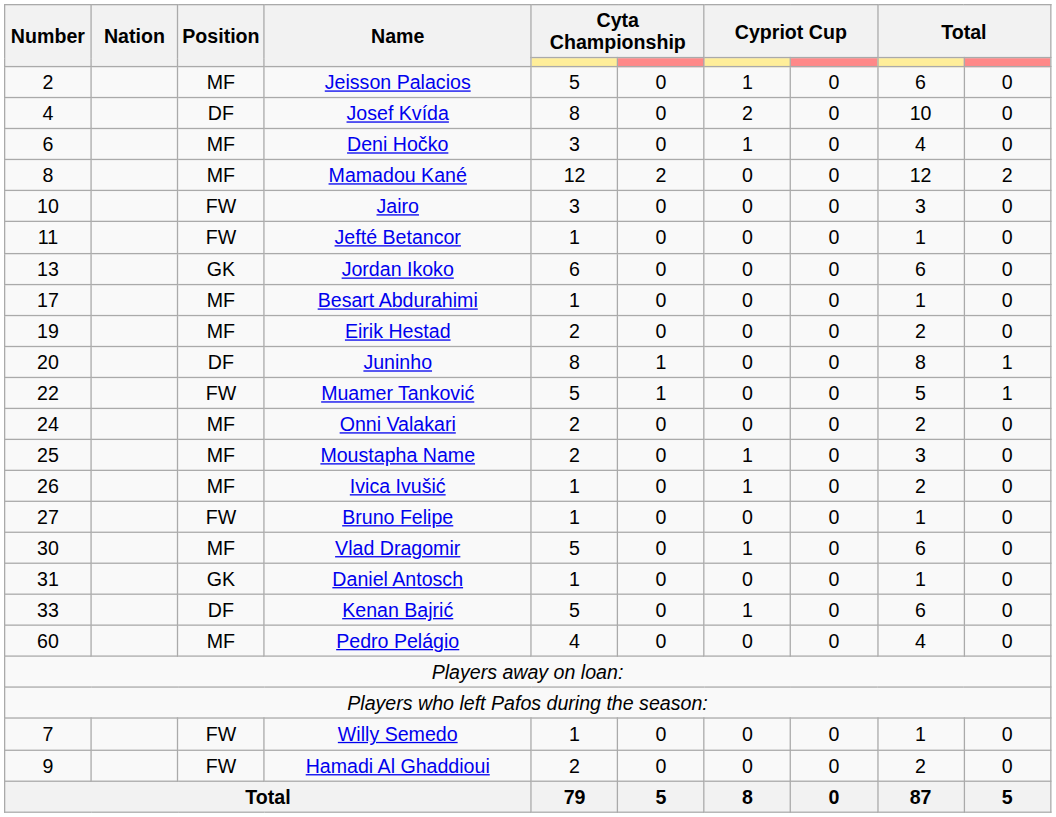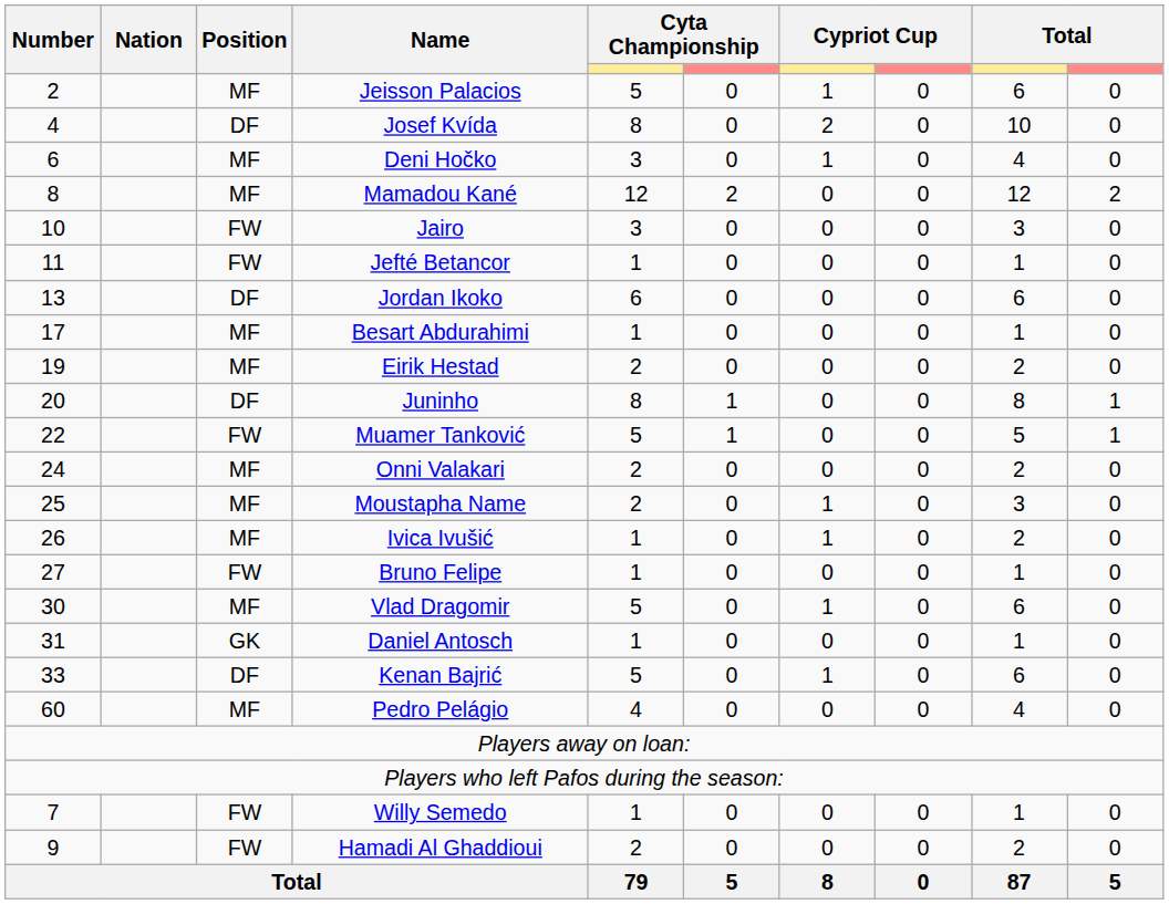 <table class="wikitable" style="font-size: 95%; text-align: center;">
 <tr>
 <th rowspan=2 width=60>Number</th>
 <th rowspan=2 width=60>Nation</th>
 <th rowspan=2 width=60>Position</th>
 <th rowspan=2 width=200>Name</th>
 <th colspan=2>Cyta Championship</th>
 <th colspan=2>Cypriot Cup</th>
 <th colspan=2>Total</th>
 </tr>
 <tr>
 <th style="width:60px; background:#fe9;"></th>
 <th style="width:60px; background:#ff8888;"></th>
 <th style="width:60px; background:#fe9;"></th>
 <th style="width:60px; background:#ff8888;"></th>
 <th style="width:60px; background:#fe9;"></th>
 <th style="width:60px; background:#ff8888;"></th>
 </tr>
 <tr>
 <td>2</td>
 <td></td>
 <td>MF</td>
 <td><a href='#'>Jeisson Palacios</a></td>
 <td>5</td>
 <td>0</td>
 <td>1</td>
 <td>0</td>
 <td>6</td>
 <td>0</td>
 </tr>
 <tr>
 <td>4</td>
 <td></td>
 <td>DF</td>
 <td><a href='#'>Josef Kvída</a></td>
 <td>8</td>
 <td>0</td>
 <td>2</td>
 <td>0</td>
 <td>10</td>
 <td>0</td>
 </tr>
 <tr>
 <td>6</td>
 <td></td>
 <td>MF</td>
 <td><a href='#'>Deni Hočko</a></td>
 <td>3</td>
 <td>0</td>
 <td>1</td>
 <td>0</td>
 <td>4</td>
 <td>0</td>
 </tr>
 <tr>
 <td>8</td>
 <td></td>
 <td>MF</td>
 <td><a href='#'>Mamadou Kané</a></td>
 <td>12</td>
 <td>2</td>
 <td>0</td>
 <td>0</td>
 <td>12</td>
 <td>2</td>
 </tr>
 <tr>
 <td>10</td>
 <td></td>
 <td>FW</td>
 <td><a href='#'>Jairo</a></td>
 <td>3</td>
 <td>0</td>
 <td>0</td>
 <td>0</td>
 <td>3</td>
 <td>0</td>
 </tr>
 <tr>
 <td>11</td>
 <td></td>
 <td>FW</td>
 <td><a href='#'>Jefté Betancor</a></td>
 <td>1</td>
 <td>0</td>
 <td>0</td>
 <td>0</td>
 <td>1</td>
 <td>0</td>
 </tr>
 <tr>
 <td>13</td>
 <td></td>
-<td>GK</td>
+<td>DF</td>
 <td><a href='#'>Jordan Ikoko</a></td>
 <td>6</td>
 <td>0</td>
 <td>0</td>
 <td>0</td>
 <td>6</td>
 <td>0</td>
 </tr>
 <tr>
 <td>17</td>
 <td></td>
 <td>MF</td>
 <td><a href='#'>Besart Abdurahimi</a></td>
 <td>1</td>
 <td>0</td>
 <td>0</td>
 <td>0</td>
 <td>1</td>
 <td>0</td>
 </tr>
 <tr>
 <td>19</td>
 <td></td>
 <td>MF</td>
 <td><a href='#'>Eirik Hestad</a></td>
 <td>2</td>
 <td>0</td>
 <td>0</td>
 <td>0</td>
 <td>2</td>
 <td>0</td>
 </tr>
 <tr>
 <td>20</td>
 <td></td>
 <td>DF</td>
 <td><a href='#'>Juninho</a></td>
 <td>8</td>
 <td>1</td>
 <td>0</td>
 <td>0</td>
 <td>8</td>
 <td>1</td>
 </tr>
 <tr>
 <td>22</td>
 <td></td>
 <td>FW</td>
 <td><a href='#'>Muamer Tanković</a></td>
 <td>5</td>
 <td>1</td>
 <td>0</td>
 <td>0</td>
 <td>5</td>
 <td>1</td>
 </tr>
 <tr>
 <td>24</td>
 <td></td>
 <td>MF</td>
 <td><a href='#'>Onni Valakari</a></td>
 <td>2</td>
 <td>0</td>
 <td>0</td>
 <td>0</td>
 <td>2</td>
 <td>0</td>
 </tr>
 <tr>
 <td>25</td>
 <td></td>
 <td>MF</td>
 <td><a href='#'>Moustapha Name</a></td>
 <td>2</td>
 <td>0</td>
 <td>1</td>
 <td>0</td>
 <td>3</td>
 <td>0</td>
 </tr>
 <tr>
 <td>26</td>
 <td></td>
 <td>MF</td>
 <td><a href='#'>Ivica Ivušić</a></td>
 <td>1</td>
 <td>0</td>
 <td>1</td>
 <td>0</td>
 <td>2</td>
 <td>0</td>
 </tr>
 <tr>
 <td>27</td>
 <td></td>
 <td>FW</td>
 <td><a href='#'>Bruno Felipe</a></td>
 <td>1</td>
 <td>0</td>
 <td>0</td>
 <td>0</td>
 <td>1</td>
 <td>0</td>
 </tr>
 <tr>
 <td>30</td>
 <td></td>
 <td>MF</td>
 <td><a href='#'>Vlad Dragomir</a></td>
 <td>5</td>
 <td>0</td>
 <td>1</td>
 <td>0</td>
 <td>6</td>
 <td>0</td>
 </tr>
 <tr>
 <td>31</td>
 <td></td>
 <td>GK</td>
 <td><a href='#'>Daniel Antosch</a></td>
 <td>1</td>
 <td>0</td>
 <td>0</td>
 <td>0</td>
 <td>1</td>
 <td>0</td>
 </tr>
 <tr>
 <td>33</td>
 <td></td>
 <td>DF</td>
 <td><a href='#'>Kenan Bajrić</a></td>
 <td>5</td>
 <td>0</td>
 <td>1</td>
 <td>0</td>
 <td>6</td>
 <td>0</td>
 </tr>
 <tr>
 <td>60</td>
 <td></td>
 <td>MF</td>
 <td><a href='#'>Pedro Pelágio</a></td>
 <td>4</td>
 <td>0</td>
 <td>0</td>
 <td>0</td>
 <td>4</td>
 <td>0</td>
 </tr>
 <tr>
 <td colspan="13"><em>Players away on loan:</em></td>
 </tr>
 <tr>
 <td colspan="13"><em>Players who left Pafos during the season:</em></td>
 </tr>
 <tr>
 <td>7</td>
 <td></td>
 <td>FW</td>
 <td><a href='#'>Willy Semedo</a></td>
 <td>1</td>
 <td>0</td>
 <td>0</td>
 <td>0</td>
 <td>1</td>
 <td>0</td>
 </tr>
 <tr>
 <td>9</td>
 <td></td>
 <td>FW</td>
 <td><a href='#'>Hamadi Al Ghaddioui</a></td>
 <td>2</td>
 <td>0</td>
 <td>0</td>
 <td>0</td>
 <td>2</td>
 <td>0</td>
 </tr>
 <tr>
 <th colspan=4>Total</th>
 <th>79</th>
 <th>5</th>
 <th>8</th>
 <th>0</th>
 <th>87</th>
 <th>5</th>
 </tr>
 </table>
